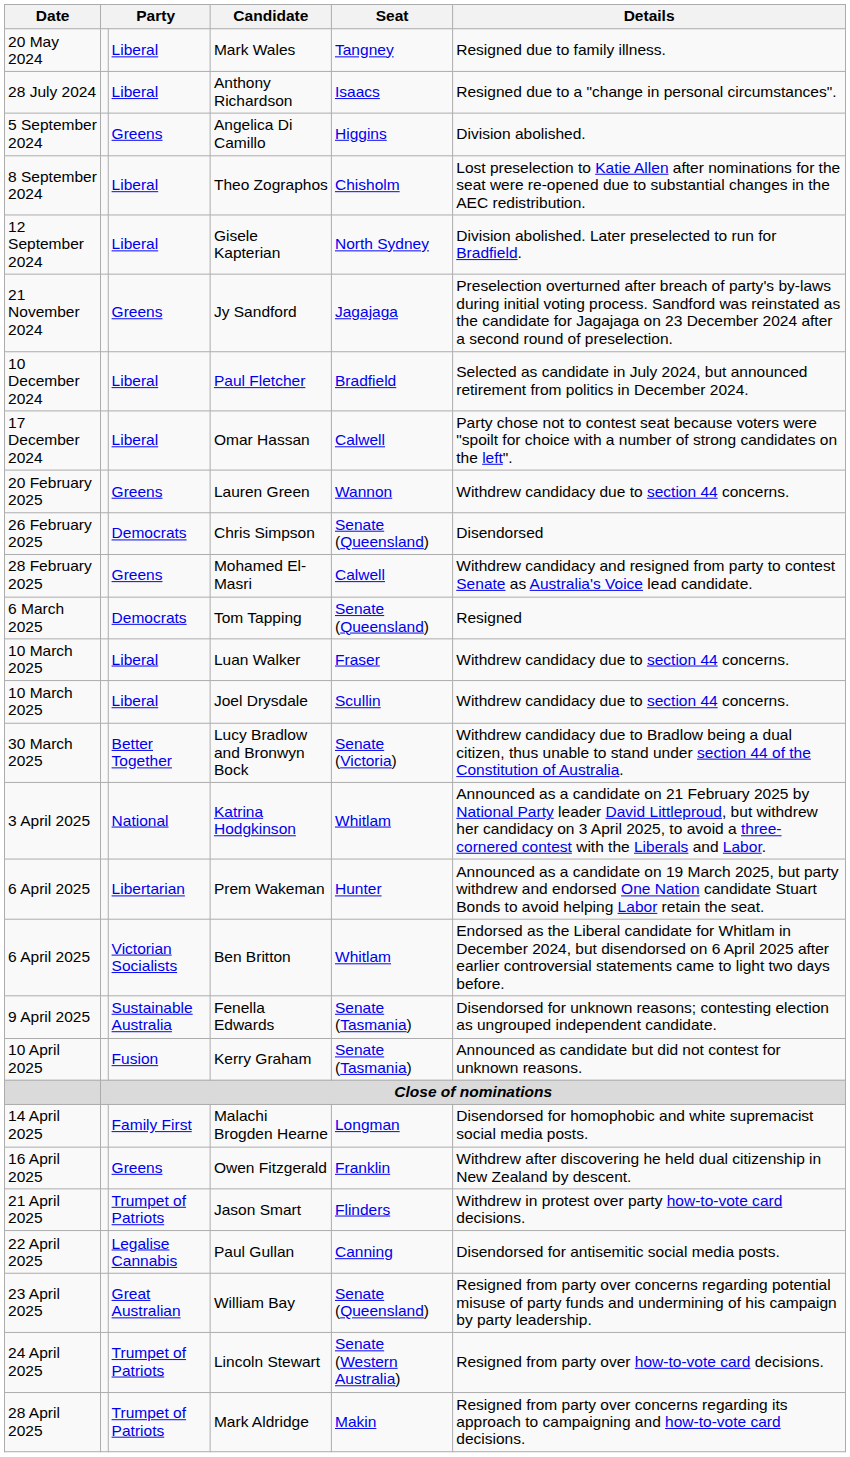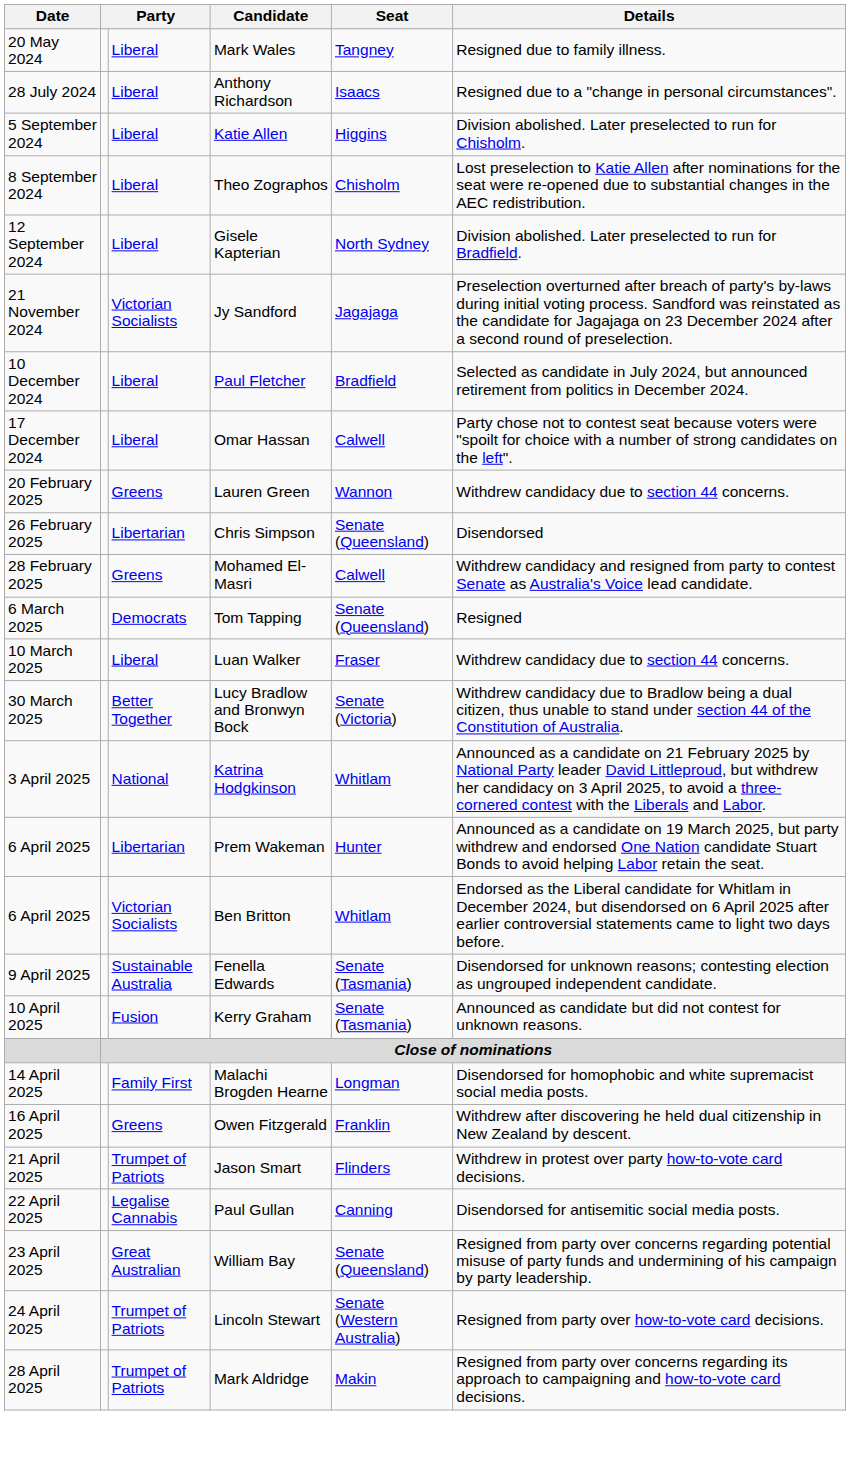 <table class=wikitable>
 <tr>
 <th>Date</th>
 <th colspan=2>Party</th>
 <th>Candidate</th>
 <th>Seat</th>
 <th>Details</th>
 </tr>
 <tr>
 <td>20 May 2024</td>
 <td></td>
 <td><a href='#'>Liberal</a></td>
 <td>Mark Wales</td>
 <td><a href='#'>Tangney</a></td>
 <td>Resigned due to family illness.</td>
 </tr>
 <tr>
 <td>28 July 2024</td>
 <td></td>
 <td><a href='#'>Liberal</a></td>
 <td>Anthony Richardson</td>
 <td><a href='#'>Isaacs</a></td>
 <td>Resigned due to a "change in personal circumstances".</td>
 </tr>
 <tr>
 <td>5 September 2024</td>
 <td></td>
-<td><a href='#'>Greens</a></td>
-<td>Angelica Di Camillo</td>
+<td><a href='#'>Liberal</a></td>
+<td><a href='#'>Katie Allen</a></td>
 <td><a href='#'>Higgins</a></td>
-<td>Division abolished.</td>
+<td>Division abolished. Later preselected to run for <a href='#'>Chisholm</a>.</td>
 </tr>
 <tr>
 <td>8 September 2024</td>
 <td></td>
 <td><a href='#'>Liberal</a></td>
 <td>Theo Zographos</td>
 <td><a href='#'>Chisholm</a></td>
 <td>Lost preselection to <a href='#'>Katie Allen</a> after nominations for the seat were re-opened due to substantial changes in the AEC redistribution.</td>
 </tr>
 <tr>
 <td>12 September 2024</td>
 <td></td>
 <td><a href='#'>Liberal</a></td>
 <td>Gisele Kapterian</td>
 <td><a href='#'>North Sydney</a></td>
 <td>Division abolished. Later preselected to run for <a href='#'>Bradfield</a>.</td>
 </tr>
 <tr>
 <td>21 November 2024</td>
 <td></td>
-<td><a href='#'>Greens</a></td>
+<td><a href='#'>Victorian Socialists</a></td>
 <td>Jy Sandford</td>
 <td><a href='#'>Jagajaga</a></td>
 <td>Preselection overturned after breach of party's by-laws during initial voting process. Sandford was reinstated as the candidate for Jagajaga on 23 December 2024 after a second round of preselection.</td>
 </tr>
 <tr>
 <td>10 December 2024</td>
 <td></td>
 <td><a href='#'>Liberal</a></td>
 <td><a href='#'>Paul Fletcher</a></td>
 <td><a href='#'>Bradfield</a></td>
 <td>Selected as candidate in July 2024, but announced retirement from politics in December 2024.</td>
 </tr>
 <tr>
 <td>17 December 2024</td>
 <td></td>
 <td><a href='#'>Liberal</a></td>
 <td>Omar Hassan</td>
 <td><a href='#'>Calwell</a></td>
 <td>Party chose not to contest seat because voters were "spoilt for choice with a number of strong candidates on the <a href='#'>left</a>".</td>
 </tr>
 <tr>
 <td>20 February 2025</td>
 <td></td>
 <td><a href='#'>Greens</a></td>
 <td>Lauren Green</td>
 <td><a href='#'>Wannon</a></td>
 <td>Withdrew candidacy due to <a href='#'>section 44</a> concerns.</td>
 </tr>
 <tr>
 <td>26 February 2025</td>
 <td></td>
-<td><a href='#'>Democrats</a></td>
+<td><a href='#'>Libertarian</a></td>
 <td>Chris Simpson</td>
 <td><a href='#'>Senate</a> (<a href='#'>Queensland</a>)</td>
 <td>Disendorsed</td>
 </tr>
 <tr>
 <td>28 February 2025</td>
 <td></td>
 <td><a href='#'>Greens</a></td>
 <td>Mohamed El-Masri</td>
 <td><a href='#'>Calwell</a></td>
 <td>Withdrew candidacy and resigned from party to contest <a href='#'>Senate</a> as <a href='#'>Australia's Voice</a> lead candidate.</td>
 </tr>
 <tr>
 <td>6 March 2025</td>
 <td></td>
 <td><a href='#'>Democrats</a></td>
 <td>Tom Tapping</td>
 <td><a href='#'>Senate</a> (<a href='#'>Queensland</a>)</td>
 <td>Resigned</td>
 </tr>
 <tr>
 <td>10 March 2025</td>
 <td></td>
 <td><a href='#'>Liberal</a></td>
 <td>Luan Walker</td>
 <td><a href='#'>Fraser</a></td>
-<td>Withdrew candidacy due to <a href='#'>section 44</a> concerns.</td>
-</tr>
-<tr>
-<td>10 March 2025</td>
-<td></td>
-<td><a href='#'>Liberal</a></td>
-<td>Joel Drysdale</td>
-<td><a href='#'>Scullin</a></td>
 <td>Withdrew candidacy due to <a href='#'>section 44</a> concerns.</td>
 </tr>
 <tr>
 <td>30 March 2025</td>
 <td></td>
 <td><a href='#'>Better Together</a></td>
 <td>Lucy Bradlow and Bronwyn Bock</td>
 <td><a href='#'>Senate</a> (<a href='#'>Victoria</a>)</td>
 <td>Withdrew candidacy due to Bradlow being a dual citizen, thus unable to stand under <a href='#'>section 44 of the Constitution of Australia</a>.</td>
 </tr>
 <tr>
 <td>3 April 2025</td>
 <td></td>
 <td><a href='#'>National</a></td>
 <td><a href='#'>Katrina Hodgkinson</a></td>
 <td><a href='#'>Whitlam</a></td>
 <td>Announced as a candidate on 21 February 2025 by <a href='#'>National Party</a> leader <a href='#'>David Littleproud</a>, but withdrew her candidacy on 3 April 2025, to avoid a <a href='#'>three-cornered contest</a> with the <a href='#'>Liberals</a> and <a href='#'>Labor</a>.</td>
 </tr>
 <tr>
 <td>6 April 2025</td>
 <td></td>
 <td><a href='#'>Libertarian</a></td>
 <td>Prem Wakeman</td>
 <td><a href='#'>Hunter</a></td>
 <td>Announced as a candidate on 19 March 2025, but party withdrew and endorsed <a href='#'>One Nation</a> candidate Stuart Bonds to avoid helping <a href='#'>Labor</a> retain the seat.</td>
 </tr>
 <tr>
 <td>6 April 2025</td>
 <td></td>
 <td><a href='#'>Victorian Socialists</a></td>
 <td>Ben Britton</td>
 <td><a href='#'>Whitlam</a></td>
 <td>Endorsed as the Liberal candidate for Whitlam in December 2024, but disendorsed on 6 April 2025 after earlier controversial statements came to light two days before.</td>
 </tr>
 <tr>
 <td>9 April 2025</td>
 <td></td>
 <td><a href='#'>Sustainable Australia</a></td>
 <td>Fenella Edwards</td>
 <td><a href='#'>Senate</a> (<a href='#'>Tasmania</a>)</td>
 <td>Disendorsed for unknown reasons; contesting election as ungrouped independent candidate.</td>
 </tr>
 <tr>
 <td>10 April 2025</td>
 <td></td>
 <td><a href='#'>Fusion</a></td>
 <td>Kerry Graham</td>
 <td><a href='#'>Senate</a> (<a href='#'>Tasmania</a>)</td>
 <td>Announced as candidate but did not contest for unknown reasons.</td>
 </tr>
 <tr style=background:#DADADA;font-weight:bold>
 <td></td>
 <td colspan=5; align=center><em>Close of nominations</em></td>
 </tr>
 <tr>
 <td>14 April 2025</td>
 <td></td>
 <td><a href='#'>Family First</a></td>
 <td>Malachi Brogden Hearne</td>
 <td><a href='#'>Longman</a></td>
 <td>Disendorsed for homophobic and white supremacist social media posts.</td>
 </tr>
 <tr>
 <td>16 April 2025</td>
 <td></td>
 <td><a href='#'>Greens</a></td>
 <td>Owen Fitzgerald</td>
 <td><a href='#'>Franklin</a></td>
 <td>Withdrew after discovering he held dual citizenship in New Zealand by descent.</td>
 </tr>
 <tr>
 <td>21 April 2025</td>
 <td></td>
 <td><a href='#'>Trumpet of Patriots</a></td>
 <td>Jason Smart</td>
 <td><a href='#'>Flinders</a></td>
 <td>Withdrew in protest over party <a href='#'>how-to-vote card</a> decisions.</td>
 </tr>
 <tr>
 <td>22 April 2025</td>
 <td></td>
 <td><a href='#'>Legalise Cannabis</a></td>
 <td>Paul Gullan</td>
 <td><a href='#'>Canning</a></td>
 <td>Disendorsed for antisemitic social media posts.</td>
 </tr>
 <tr>
 <td>23 April 2025</td>
 <td></td>
 <td><a href='#'>Great Australian</a></td>
 <td>William Bay</td>
 <td><a href='#'>Senate</a> (<a href='#'>Queensland</a>)</td>
 <td>Resigned from party over concerns regarding potential misuse of party funds and undermining of his campaign by party leadership.</td>
 </tr>
 <tr>
 <td>24 April 2025</td>
 <td></td>
 <td><a href='#'>Trumpet of Patriots</a></td>
 <td>Lincoln Stewart</td>
 <td><a href='#'>Senate</a> (<a href='#'>Western Australia</a>)</td>
 <td>Resigned from party over <a href='#'>how-to-vote card</a> decisions.</td>
 </tr>
 <tr>
 <td>28 April 2025</td>
 <td></td>
 <td><a href='#'>Trumpet of Patriots</a></td>
 <td>Mark Aldridge</td>
 <td><a href='#'>Makin</a></td>
 <td>Resigned from party over concerns regarding its approach to campaigning and <a href='#'>how-to-vote card</a> decisions.</td>
 </tr>
 </table>
